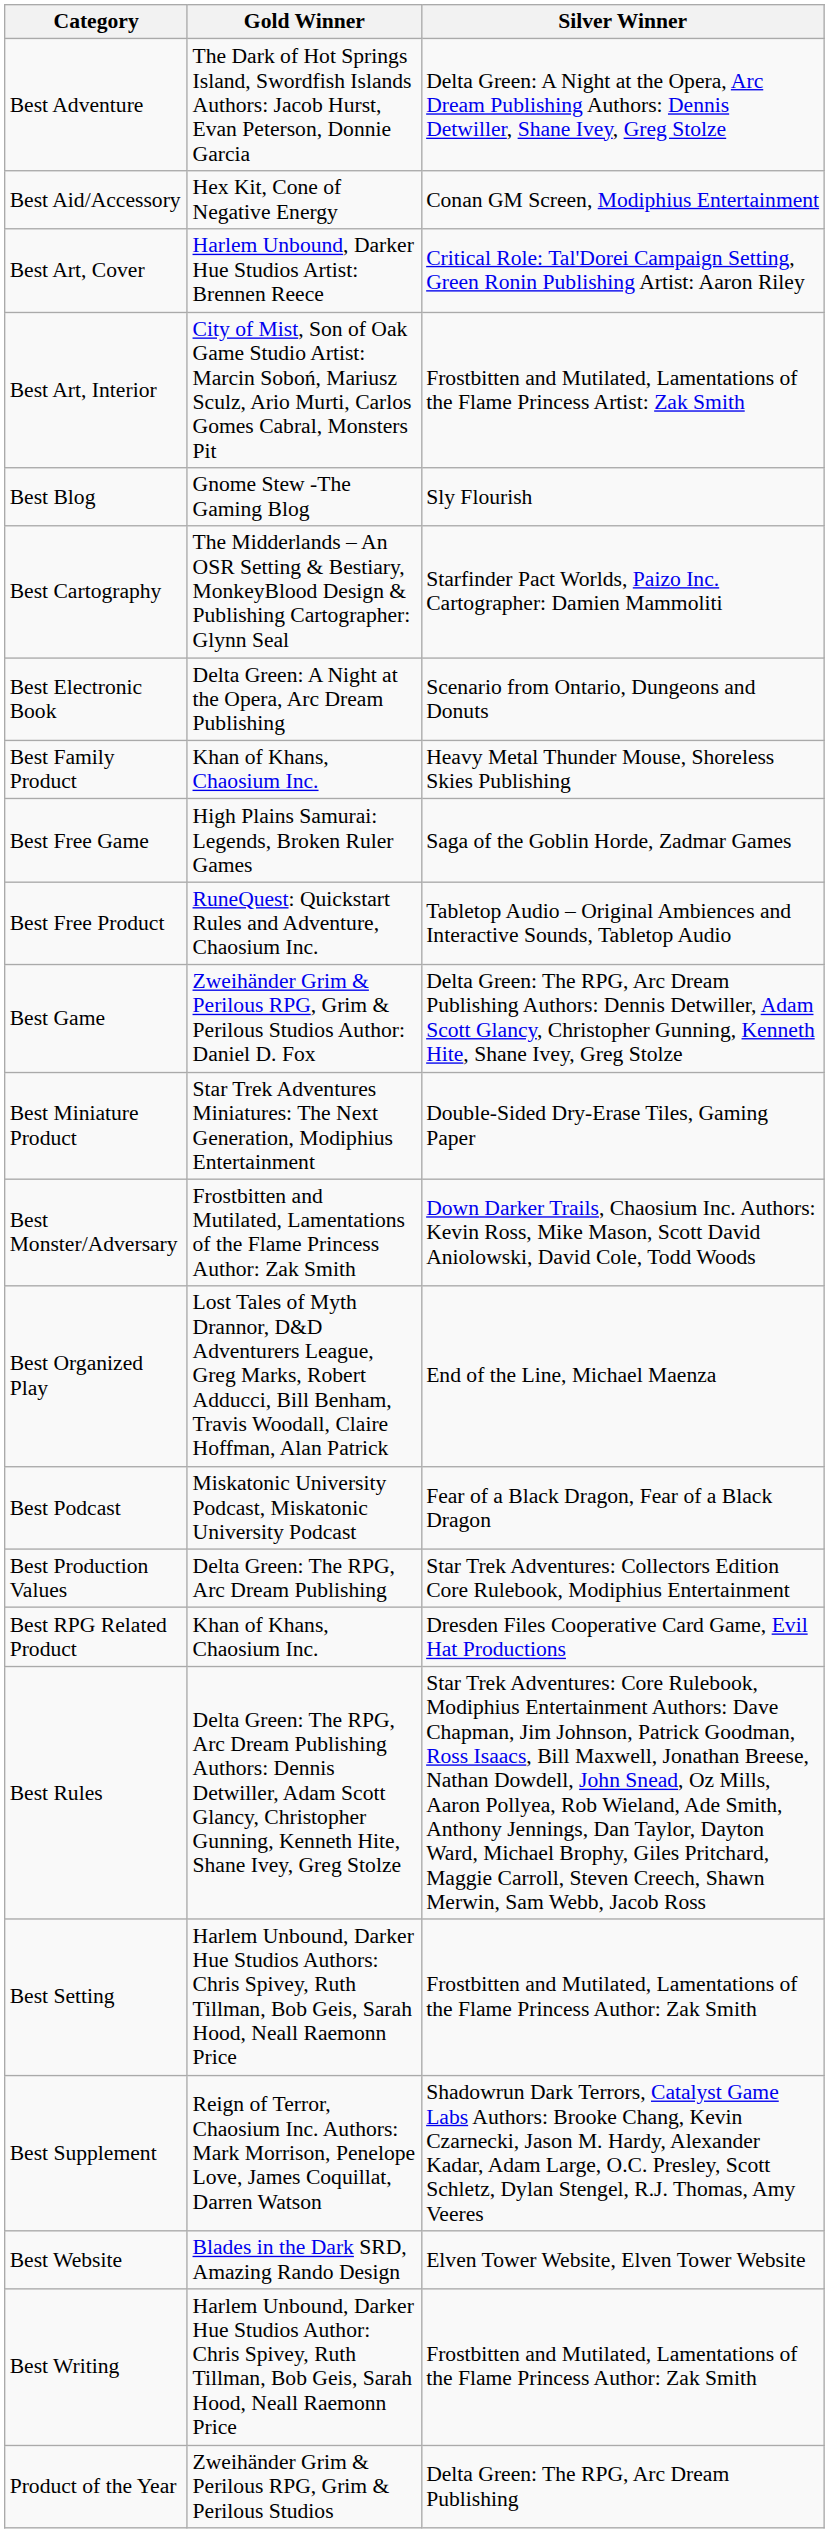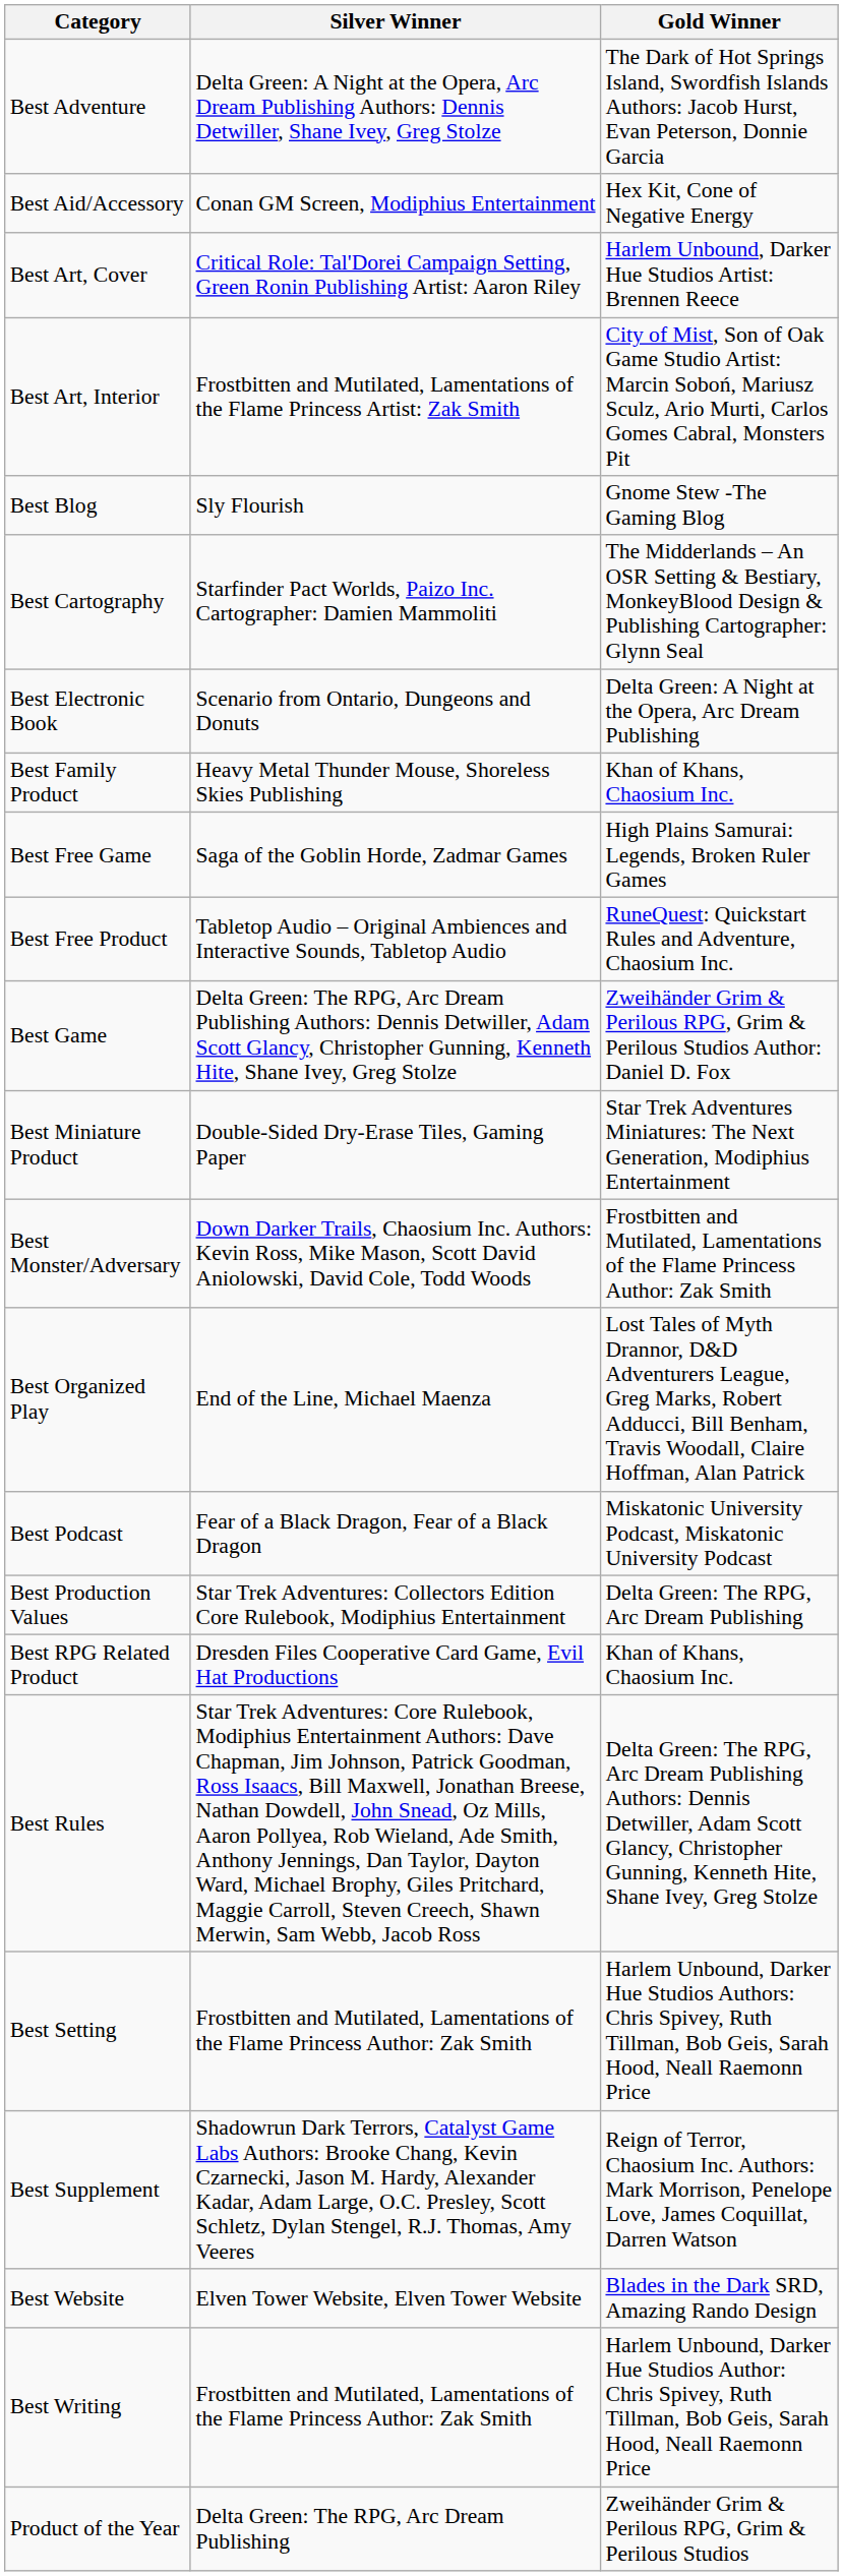 <table class="wikitable">
 <tr>
 <th>Category</th>
+<th>Silver Winner</th>
 <th>Gold Winner</th>
-<th>Silver Winner</th>
 </tr>
 <tr>
 <td>Best Adventure</td>
+<td>Delta Green: A Night at the Opera, <a href='#'>Arc Dream Publishing</a>   Authors: <a href='#'>Dennis Detwiller</a>, <a href='#'>Shane Ivey</a>, <a href='#'>Greg Stolze</a></td>
 <td>The Dark of Hot Springs Island, Swordfish Islands   Authors: Jacob Hurst, Evan Peterson, Donnie Garcia</td>
-<td>Delta Green: A Night at the Opera, <a href='#'>Arc Dream Publishing</a>   Authors: <a href='#'>Dennis Detwiller</a>, <a href='#'>Shane Ivey</a>, <a href='#'>Greg Stolze</a></td>
 </tr>
 <tr>
 <td>Best Aid/Accessory</td>
+<td>Conan GM Screen, <a href='#'>Modiphius Entertainment</a></td>
 <td>Hex Kit, Cone of Negative Energy</td>
-<td>Conan GM Screen, <a href='#'>Modiphius Entertainment</a></td>
 </tr>
 <tr>
 <td>Best Art, Cover</td>
+<td><a href='#'>Critical Role: Tal'Dorei Campaign Setting</a>, <a href='#'>Green Ronin Publishing</a>  Artist: Aaron Riley</td>
 <td><a href='#'>Harlem Unbound</a>, Darker Hue Studios   Artist: Brennen Reece</td>
-<td><a href='#'>Critical Role: Tal'Dorei Campaign Setting</a>, <a href='#'>Green Ronin Publishing</a>  Artist: Aaron Riley</td>
 </tr>
 <tr>
 <td>Best Art, Interior</td>
+<td>Frostbitten and Mutilated, Lamentations of the Flame Princess   Artist: <a href='#'>Zak Smith</a></td>
 <td><a href='#'>City of Mist</a>, Son of Oak Game Studio   Artist: Marcin Soboń, Mariusz Sculz, Ario Murti, Carlos Gomes Cabral, Monsters Pit</td>
-<td>Frostbitten and Mutilated, Lamentations of the Flame Princess   Artist: <a href='#'>Zak Smith</a></td>
 </tr>
 <tr>
 <td>Best Blog</td>
+<td>Sly Flourish</td>
 <td>Gnome Stew -The Gaming Blog</td>
-<td>Sly Flourish</td>
 </tr>
 <tr>
 <td>Best Cartography</td>
+<td>Starfinder Pact Worlds, <a href='#'>Paizo Inc.</a>   Cartographer: Damien Mammoliti</td>
 <td>The Midderlands – An OSR Setting & Bestiary, MonkeyBlood Design & Publishing   Cartographer: Glynn Seal</td>
-<td>Starfinder Pact Worlds, <a href='#'>Paizo Inc.</a>   Cartographer: Damien Mammoliti</td>
 </tr>
 <tr>
 <td>Best Electronic Book</td>
+<td>Scenario from Ontario, Dungeons and Donuts</td>
 <td>Delta Green: A Night at the Opera, Arc Dream Publishing</td>
-<td>Scenario from Ontario, Dungeons and Donuts</td>
 </tr>
 <tr>
 <td>Best Family Product</td>
+<td>Heavy Metal Thunder Mouse, Shoreless Skies Publishing</td>
 <td>Khan of Khans, <a href='#'>Chaosium Inc.</a></td>
-<td>Heavy Metal Thunder Mouse, Shoreless Skies Publishing</td>
 </tr>
 <tr>
 <td>Best Free Game</td>
+<td>Saga of the Goblin Horde, Zadmar Games</td>
 <td>High Plains Samurai: Legends, Broken Ruler Games</td>
-<td>Saga of the Goblin Horde, Zadmar Games</td>
 </tr>
 <tr>
 <td>Best Free Product</td>
+<td>Tabletop Audio – Original Ambiences and Interactive Sounds, Tabletop Audio</td>
 <td><a href='#'>RuneQuest</a>: Quickstart Rules and Adventure, Chaosium Inc.</td>
-<td>Tabletop Audio – Original Ambiences and Interactive Sounds, Tabletop Audio</td>
 </tr>
 <tr>
 <td>Best Game</td>
+<td>Delta Green: The RPG, Arc Dream Publishing   Authors: Dennis Detwiller, <a href='#'>Adam Scott Glancy</a>, Christopher Gunning, <a href='#'>Kenneth Hite</a>, Shane Ivey, Greg Stolze</td>
 <td><a href='#'>Zweihänder Grim & Perilous RPG</a>, Grim & Perilous Studios   Author: Daniel D. Fox</td>
-<td>Delta Green: The RPG, Arc Dream Publishing   Authors: Dennis Detwiller, <a href='#'>Adam Scott Glancy</a>, Christopher Gunning, <a href='#'>Kenneth Hite</a>, Shane Ivey, Greg Stolze</td>
 </tr>
 <tr>
 <td>Best Miniature Product</td>
+<td>Double-Sided Dry-Erase Tiles, Gaming Paper</td>
 <td>Star Trek Adventures Miniatures: The Next Generation, Modiphius Entertainment</td>
-<td>Double-Sided Dry-Erase Tiles, Gaming Paper</td>
 </tr>
 <tr>
 <td>Best Monster/Adversary</td>
+<td><a href='#'>Down Darker Trails</a>, Chaosium Inc.   Authors: Kevin Ross, Mike Mason, Scott David Aniolowski, David Cole, Todd Woods</td>
 <td>Frostbitten and Mutilated, Lamentations of the Flame Princess   Author: Zak Smith</td>
-<td><a href='#'>Down Darker Trails</a>, Chaosium Inc.   Authors: Kevin Ross, Mike Mason, Scott David Aniolowski, David Cole, Todd Woods</td>
 </tr>
 <tr>
 <td>Best Organized Play</td>
+<td>End of the Line, Michael Maenza</td>
 <td>Lost Tales of Myth Drannor, D&D Adventurers League, Greg Marks, Robert Adducci, Bill Benham, Travis Woodall, Claire Hoffman, Alan Patrick</td>
-<td>End of the Line, Michael Maenza</td>
 </tr>
 <tr>
 <td>Best Podcast</td>
+<td>Fear of a Black Dragon, Fear of a Black Dragon</td>
 <td>Miskatonic University Podcast, Miskatonic University Podcast</td>
-<td>Fear of a Black Dragon, Fear of a Black Dragon</td>
 </tr>
 <tr>
 <td>Best Production Values</td>
+<td>Star Trek Adventures: Collectors Edition Core Rulebook, Modiphius Entertainment</td>
 <td>Delta Green: The RPG, Arc Dream Publishing</td>
-<td>Star Trek Adventures: Collectors Edition Core Rulebook, Modiphius Entertainment</td>
 </tr>
 <tr>
 <td>Best RPG Related Product</td>
+<td>Dresden Files Cooperative Card Game, <a href='#'>Evil Hat Productions</a></td>
 <td>Khan of Khans, Chaosium Inc.</td>
-<td>Dresden Files Cooperative Card Game, <a href='#'>Evil Hat Productions</a></td>
 </tr>
 <tr>
 <td>Best Rules</td>
+<td>Star Trek Adventures: Core Rulebook, Modiphius Entertainment   Authors: Dave Chapman, Jim Johnson, Patrick Goodman, <a href='#'>Ross Isaacs</a>, Bill Maxwell, Jonathan Breese, Nathan Dowdell, <a href='#'>John Snead</a>, Oz Mills, Aaron Pollyea, Rob Wieland, Ade Smith, Anthony Jennings, Dan Taylor, Dayton Ward, Michael Brophy, Giles Pritchard, Maggie Carroll, Steven Creech, Shawn Merwin, Sam Webb, Jacob Ross</td>
 <td>Delta Green: The RPG, Arc Dream Publishing   Authors: Dennis Detwiller, Adam Scott Glancy, Christopher Gunning, Kenneth Hite, Shane Ivey, Greg Stolze</td>
-<td>Star Trek Adventures: Core Rulebook, Modiphius Entertainment   Authors: Dave Chapman, Jim Johnson, Patrick Goodman, <a href='#'>Ross Isaacs</a>, Bill Maxwell, Jonathan Breese, Nathan Dowdell, <a href='#'>John Snead</a>, Oz Mills, Aaron Pollyea, Rob Wieland, Ade Smith, Anthony Jennings, Dan Taylor, Dayton Ward, Michael Brophy, Giles Pritchard, Maggie Carroll, Steven Creech, Shawn Merwin, Sam Webb, Jacob Ross</td>
 </tr>
 <tr>
 <td>Best Setting</td>
+<td>Frostbitten and Mutilated, Lamentations of the Flame Princess   Author: Zak Smith</td>
 <td>Harlem Unbound, Darker Hue Studios Authors: Chris Spivey, Ruth Tillman, Bob Geis, Sarah Hood, Neall Raemonn Price</td>
-<td>Frostbitten and Mutilated, Lamentations of the Flame Princess   Author: Zak Smith</td>
 </tr>
 <tr>
 <td>Best Supplement</td>
+<td>Shadowrun Dark Terrors, <a href='#'>Catalyst Game Labs</a>   Authors: Brooke Chang, Kevin Czarnecki, Jason M. Hardy, Alexander Kadar, Adam Large, O.C. Presley, Scott Schletz, Dylan Stengel, R.J. Thomas, Amy Veeres</td>
 <td>Reign of Terror, Chaosium Inc.   Authors: Mark Morrison, Penelope Love, James Coquillat, Darren Watson</td>
-<td>Shadowrun Dark Terrors, <a href='#'>Catalyst Game Labs</a>   Authors: Brooke Chang, Kevin Czarnecki, Jason M. Hardy, Alexander Kadar, Adam Large, O.C. Presley, Scott Schletz, Dylan Stengel, R.J. Thomas, Amy Veeres</td>
 </tr>
 <tr>
 <td>Best Website</td>
+<td>Elven Tower Website, Elven Tower Website</td>
 <td><a href='#'>Blades in the Dark</a> SRD, Amazing Rando Design</td>
-<td>Elven Tower Website, Elven Tower Website</td>
 </tr>
 <tr>
 <td>Best Writing</td>
+<td>Frostbitten and Mutilated, Lamentations of the Flame Princess    Author:  Zak Smith</td>
 <td>Harlem Unbound, Darker Hue Studios    Author:  Chris Spivey, Ruth Tillman, Bob Geis, Sarah Hood, Neall Raemonn Price</td>
-<td>Frostbitten and Mutilated, Lamentations of the Flame Princess    Author:  Zak Smith</td>
 </tr>
 <tr>
 <td>Product of the Year</td>
+<td>Delta Green: The RPG, Arc Dream Publishing</td>
 <td>Zweihänder Grim & Perilous RPG, Grim & Perilous Studios</td>
-<td>Delta Green: The RPG, Arc Dream Publishing</td>
 </tr>
 </table>
